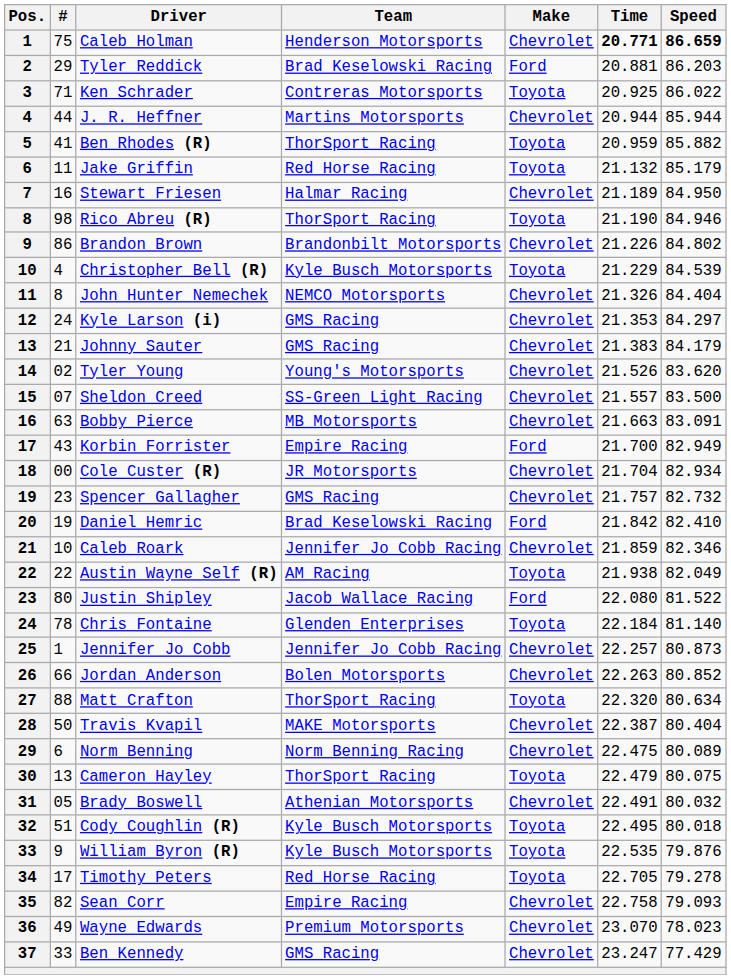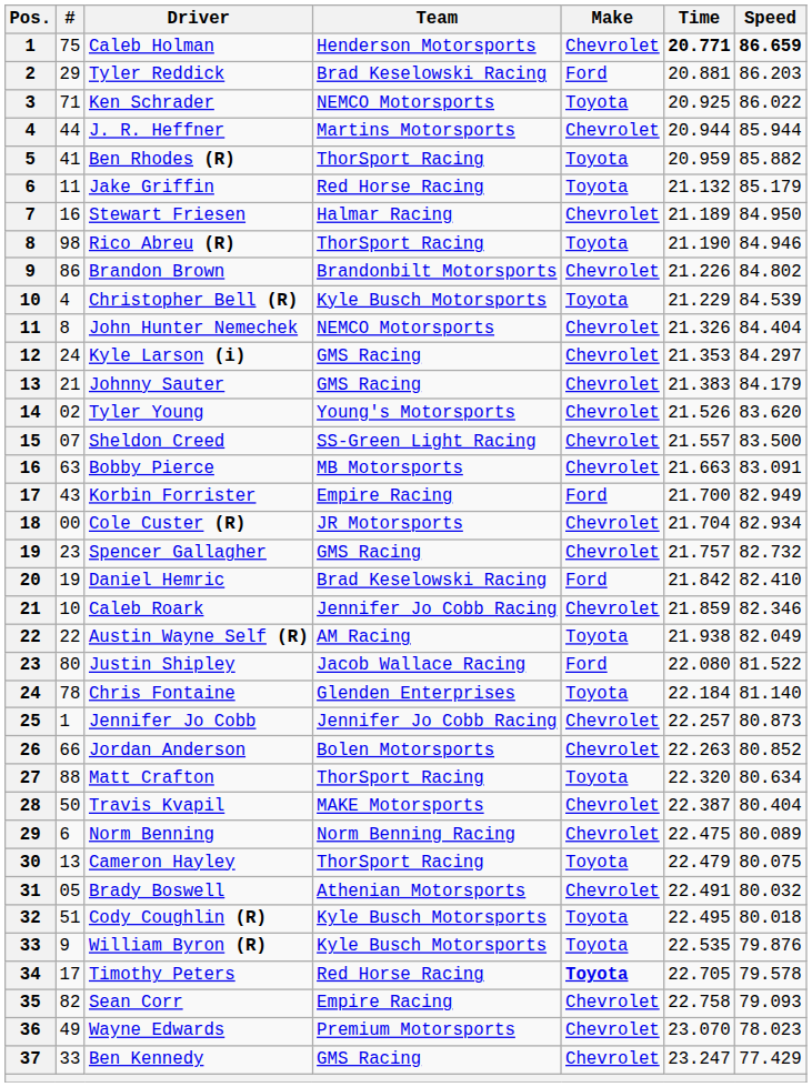 <table class="wikitable" style="font-size:95%">
 <tr>
 <th>Pos.</th>
 <th>#</th>
 <th>Driver</th>
 <th>Team</th>
 <th>Make</th>
 <th>Time</th>
 <th>Speed</th>
 </tr>
 <tr>
 <th>1</th>
 <td>75</td>
 <td><a href='#'>Caleb Holman</a></td>
 <td><a href='#'>Henderson Motorsports</a></td>
 <td><a href='#'>Chevrolet</a></td>
 <td><strong>20.771</strong></td>
 <td><strong>86.659</strong></td>
 </tr>
 <tr>
 <th>2</th>
 <td>29</td>
 <td><a href='#'>Tyler Reddick</a></td>
 <td><a href='#'>Brad Keselowski Racing</a></td>
 <td><a href='#'>Ford</a></td>
 <td>20.881</td>
 <td>86.203</td>
 </tr>
 <tr>
 <th>3</th>
 <td>71</td>
 <td><a href='#'>Ken Schrader</a></td>
-<td><a href='#'>Contreras Motorsports</a></td>
+<td><a href='#'>NEMCO Motorsports</a></td>
 <td><a href='#'>Toyota</a></td>
 <td>20.925</td>
 <td>86.022</td>
 </tr>
 <tr>
 <th>4</th>
 <td>44</td>
 <td><a href='#'>J. R. Heffner</a></td>
 <td><a href='#'>Martins Motorsports</a></td>
 <td><a href='#'>Chevrolet</a></td>
 <td>20.944</td>
 <td>85.944</td>
 </tr>
 <tr>
 <th>5</th>
 <td>41</td>
 <td><a href='#'>Ben Rhodes</a> <strong>(R)</strong></td>
 <td><a href='#'>ThorSport Racing</a></td>
 <td><a href='#'>Toyota</a></td>
 <td>20.959</td>
 <td>85.882</td>
 </tr>
 <tr>
 <th>6</th>
 <td>11</td>
 <td><a href='#'>Jake Griffin</a></td>
 <td><a href='#'>Red Horse Racing</a></td>
 <td><a href='#'>Toyota</a></td>
 <td>21.132</td>
 <td>85.179</td>
 </tr>
 <tr>
 <th>7</th>
 <td>16</td>
 <td><a href='#'>Stewart Friesen</a></td>
 <td><a href='#'>Halmar Racing</a></td>
 <td><a href='#'>Chevrolet</a></td>
 <td>21.189</td>
 <td>84.950</td>
 </tr>
 <tr>
 <th>8</th>
 <td>98</td>
 <td><a href='#'>Rico Abreu</a> <strong>(R)</strong></td>
 <td><a href='#'>ThorSport Racing</a></td>
 <td><a href='#'>Toyota</a></td>
 <td>21.190</td>
 <td>84.946</td>
 </tr>
 <tr>
 <th>9</th>
 <td>86</td>
 <td><a href='#'>Brandon Brown</a></td>
 <td><a href='#'>Brandonbilt Motorsports</a></td>
 <td><a href='#'>Chevrolet</a></td>
 <td>21.226</td>
 <td>84.802</td>
 </tr>
 <tr>
 <th>10</th>
 <td>4</td>
 <td><a href='#'>Christopher Bell</a> <strong>(R)</strong></td>
 <td><a href='#'>Kyle Busch Motorsports</a></td>
 <td><a href='#'>Toyota</a></td>
 <td>21.229</td>
 <td>84.539</td>
 </tr>
 <tr>
 <th>11</th>
 <td>8</td>
 <td><a href='#'>John Hunter Nemechek</a></td>
 <td><a href='#'>NEMCO Motorsports</a></td>
 <td><a href='#'>Chevrolet</a></td>
 <td>21.326</td>
 <td>84.404</td>
 </tr>
 <tr>
 <th>12</th>
 <td>24</td>
 <td><a href='#'>Kyle Larson</a> <strong>(i)</strong></td>
 <td><a href='#'>GMS Racing</a></td>
 <td><a href='#'>Chevrolet</a></td>
 <td>21.353</td>
 <td>84.297</td>
 </tr>
 <tr>
 <th>13</th>
 <td>21</td>
 <td><a href='#'>Johnny Sauter</a></td>
 <td><a href='#'>GMS Racing</a></td>
 <td><a href='#'>Chevrolet</a></td>
 <td>21.383</td>
 <td>84.179</td>
 </tr>
 <tr>
 <th>14</th>
 <td>02</td>
 <td><a href='#'>Tyler Young</a></td>
 <td><a href='#'>Young's Motorsports</a></td>
 <td><a href='#'>Chevrolet</a></td>
 <td>21.526</td>
 <td>83.620</td>
 </tr>
 <tr>
 <th>15</th>
 <td>07</td>
 <td><a href='#'>Sheldon Creed</a></td>
 <td><a href='#'>SS-Green Light Racing</a></td>
 <td><a href='#'>Chevrolet</a></td>
 <td>21.557</td>
 <td>83.500</td>
 </tr>
 <tr>
 <th>16</th>
 <td>63</td>
 <td><a href='#'>Bobby Pierce</a></td>
 <td><a href='#'>MB Motorsports</a></td>
 <td><a href='#'>Chevrolet</a></td>
 <td>21.663</td>
 <td>83.091</td>
 </tr>
 <tr>
 <th>17</th>
 <td>43</td>
 <td><a href='#'>Korbin Forrister</a></td>
 <td><a href='#'>Empire Racing</a></td>
 <td><a href='#'>Ford</a></td>
 <td>21.700</td>
 <td>82.949</td>
 </tr>
 <tr>
 <th>18</th>
 <td>00</td>
 <td><a href='#'>Cole Custer</a> <strong>(R)</strong></td>
 <td><a href='#'>JR Motorsports</a></td>
 <td><a href='#'>Chevrolet</a></td>
 <td>21.704</td>
 <td>82.934</td>
 </tr>
 <tr>
 <th>19</th>
 <td>23</td>
 <td><a href='#'>Spencer Gallagher</a></td>
 <td><a href='#'>GMS Racing</a></td>
 <td><a href='#'>Chevrolet</a></td>
 <td>21.757</td>
 <td>82.732</td>
 </tr>
 <tr>
 <th>20</th>
 <td>19</td>
 <td><a href='#'>Daniel Hemric</a></td>
 <td><a href='#'>Brad Keselowski Racing</a></td>
 <td><a href='#'>Ford</a></td>
 <td>21.842</td>
 <td>82.410</td>
 </tr>
 <tr>
 <th>21</th>
 <td>10</td>
 <td><a href='#'>Caleb Roark</a></td>
 <td><a href='#'>Jennifer Jo Cobb Racing</a></td>
 <td><a href='#'>Chevrolet</a></td>
 <td>21.859</td>
 <td>82.346</td>
 </tr>
 <tr>
 <th>22</th>
 <td>22</td>
 <td><a href='#'>Austin Wayne Self</a> <strong>(R)</strong></td>
 <td><a href='#'>AM Racing</a></td>
 <td><a href='#'>Toyota</a></td>
 <td>21.938</td>
 <td>82.049</td>
 </tr>
 <tr>
 <th>23</th>
 <td>80</td>
 <td><a href='#'>Justin Shipley</a></td>
 <td><a href='#'>Jacob Wallace Racing</a></td>
 <td><a href='#'>Ford</a></td>
 <td>22.080</td>
 <td>81.522</td>
 </tr>
 <tr>
 <th>24</th>
 <td>78</td>
 <td><a href='#'>Chris Fontaine</a></td>
 <td><a href='#'>Glenden Enterprises</a></td>
 <td><a href='#'>Toyota</a></td>
 <td>22.184</td>
 <td>81.140</td>
 </tr>
 <tr>
 <th>25</th>
 <td>1</td>
 <td><a href='#'>Jennifer Jo Cobb</a></td>
 <td><a href='#'>Jennifer Jo Cobb Racing</a></td>
 <td><a href='#'>Chevrolet</a></td>
 <td>22.257</td>
 <td>80.873</td>
 </tr>
 <tr>
 <th>26</th>
 <td>66</td>
 <td><a href='#'>Jordan Anderson</a></td>
 <td><a href='#'>Bolen Motorsports</a></td>
 <td><a href='#'>Chevrolet</a></td>
 <td>22.263</td>
 <td>80.852</td>
 </tr>
 <tr>
 <th>27</th>
 <td>88</td>
 <td><a href='#'>Matt Crafton</a></td>
 <td><a href='#'>ThorSport Racing</a></td>
 <td><a href='#'>Toyota</a></td>
 <td>22.320</td>
 <td>80.634</td>
 </tr>
 <tr>
 <th>28</th>
 <td>50</td>
 <td><a href='#'>Travis Kvapil</a></td>
 <td><a href='#'>MAKE Motorsports</a></td>
 <td><a href='#'>Chevrolet</a></td>
 <td>22.387</td>
 <td>80.404</td>
 </tr>
 <tr>
 <th>29</th>
 <td>6</td>
 <td><a href='#'>Norm Benning</a></td>
 <td><a href='#'>Norm Benning Racing</a></td>
 <td><a href='#'>Chevrolet</a></td>
 <td>22.475</td>
 <td>80.089</td>
 </tr>
 <tr>
 <th>30</th>
 <td>13</td>
 <td><a href='#'>Cameron Hayley</a></td>
 <td><a href='#'>ThorSport Racing</a></td>
 <td><a href='#'>Toyota</a></td>
 <td>22.479</td>
 <td>80.075</td>
 </tr>
 <tr>
 <th>31</th>
 <td>05</td>
 <td><a href='#'>Brady Boswell</a></td>
 <td><a href='#'>Athenian Motorsports</a></td>
 <td><a href='#'>Chevrolet</a></td>
 <td>22.491</td>
 <td>80.032</td>
 </tr>
 <tr>
 <th>32</th>
 <td>51</td>
 <td><a href='#'>Cody Coughlin</a> <strong>(R)</strong></td>
 <td><a href='#'>Kyle Busch Motorsports</a></td>
 <td><a href='#'>Toyota</a></td>
 <td>22.495</td>
 <td>80.018</td>
 </tr>
 <tr>
 <th>33</th>
 <td>9</td>
 <td><a href='#'>William Byron</a> <strong>(R)</strong></td>
 <td><a href='#'>Kyle Busch Motorsports</a></td>
 <td><a href='#'>Toyota</a></td>
 <td>22.535</td>
 <td>79.876</td>
 </tr>
 <tr>
 <th>34</th>
 <td>17</td>
 <td><a href='#'>Timothy Peters</a></td>
 <td><a href='#'>Red Horse Racing</a></td>
-<td><a href='#'>Toyota</a></td>
+<td><strong><a href='#'>Toyota</a></strong></td>
 <td>22.705</td>
-<td>79.278</td>
+<td>79.578</td>
 </tr>
 <tr>
 <th>35</th>
 <td>82</td>
 <td><a href='#'>Sean Corr</a></td>
 <td><a href='#'>Empire Racing</a></td>
 <td><a href='#'>Chevrolet</a></td>
 <td>22.758</td>
 <td>79.093</td>
 </tr>
 <tr>
 <th>36</th>
 <td>49</td>
 <td><a href='#'>Wayne Edwards</a></td>
 <td><a href='#'>Premium Motorsports</a></td>
 <td><a href='#'>Chevrolet</a></td>
 <td>23.070</td>
 <td>78.023</td>
 </tr>
 <tr>
 <th>37</th>
 <td>33</td>
 <td><a href='#'>Ben Kennedy</a></td>
 <td><a href='#'>GMS Racing</a></td>
 <td><a href='#'>Chevrolet</a></td>
 <td>23.247</td>
 <td>77.429</td>
 </tr>
 <tr>
 <th colspan="7"></th>
 </tr>
 </table>
